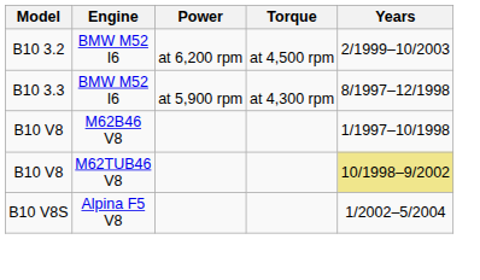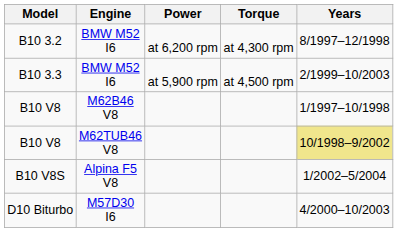 <table class="wikitable sortable" style="text-align: center;">
 <tr style="vertical-align:middle;">
 <th>Model</th>
 <th>Engine</th>
 <th>Power</th>
 <th>Torque</th>
 <th>Years</th>
 </tr>
 <tr>
 <td>B10 3.2</td>
 <td><a href='#'>BMW M52</a> <br> I6</td>
 <td> <br> at 6,200 rpm</td>
-<td> <br> at 4,500 rpm</td>
-<td>2/1999–10/2003</td>
+<td> <br> at 4,300 rpm</td>
+<td>8/1997–12/1998</td>
 </tr>
 <tr>
 <td>B10 3.3</td>
 <td><a href='#'>BMW M52</a> <br> I6</td>
 <td> <br> at 5,900 rpm</td>
-<td> <br> at 4,300 rpm</td>
-<td>8/1997–12/1998</td>
+<td> <br> at 4,500 rpm</td>
+<td>2/1999–10/2003</td>
 </tr>
 <tr>
 <td>B10 V8</td>
 <td><a href='#'>M62B46</a> <br> V8</td>
 <td></td>
 <td></td>
 <td>1/1997–10/1998</td>
 </tr>
 <tr>
 <td>B10 V8</td>
 <td><a href='#'>M62TUB46</a> <br> V8</td>
 <td></td>
 <td></td>
 <td style="background: khaki;">10/1998–9/2002</td>
 </tr>
 <tr>
 <td>B10 V8S</td>
 <td><a href='#'>Alpina F5</a> <br> V8</td>
 <td></td>
 <td></td>
 <td>1/2002–5/2004</td>
 </tr>
+<tr>
+<td>D10 Biturbo</td>
+<td><a href='#'>M57D30</a> <br> I6</td>
+<td></td>
+<td></td>
+<td>4/2000–10/2003</td>
+</tr>
 </table>
